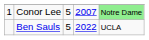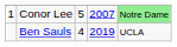 <table class="wikitable">
 <tr>
 </tr>
 <tr>
 <td>1</td>
 <td>Conor Lee</td>
 <td>5</td>
 <td><a href='#'>2007</a></td>
 <td style="background: lightgreen; font-size:80%;">Notre Dame</td>
 </tr>
 <tr>
 <td></td>
 <td><a href='#'>Ben Sauls</a></td>
-<td>5</td>
-<td><a href='#'>2022</a></td>
+<td>4</td>
+<td><a href='#'>2019</a></td>
 <td style="font-size:80%;">UCLA</td>
 </tr>
 </table>
